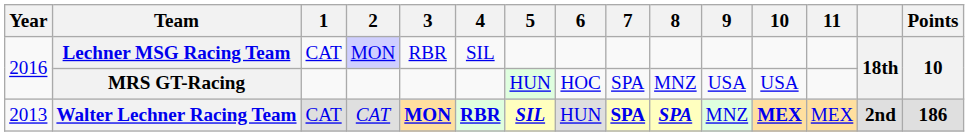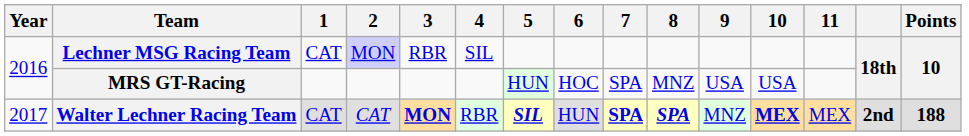 <table class="wikitable" style="text-align:center; font-size:90%">
 <tr>
 <th>Year</th>
 <th>Team</th>
 <th>1</th>
 <th>2</th>
 <th>3</th>
 <th>4</th>
 <th>5</th>
 <th>6</th>
 <th>7</th>
 <th>8</th>
 <th>9</th>
 <th>10</th>
 <th>11</th>
 <th></th>
 <th>Points</th>
 </tr>
 <tr>
 <td rowspan=2><a href='#'>2016</a></td>
 <th><a href='#'>Lechner MSG Racing Team</a></th>
 <td><a href='#'>CAT</a></td>
 <td style="background:#CFCFFF;"><a href='#'>MON</a><br></td>
 <td><a href='#'>RBR</a></td>
 <td><a href='#'>SIL</a></td>
 <td></td>
 <td></td>
 <td></td>
 <td></td>
 <td></td>
 <td></td>
 <td></td>
 <th rowspan=2>18th</th>
 <th rowspan=2>10</th>
 </tr>
 <tr>
 <th>MRS GT-Racing</th>
 <td></td>
 <td></td>
 <td></td>
 <td></td>
 <td style="background:#DFFFDF;"><a href='#'>HUN</a><br></td>
 <td><a href='#'>HOC</a></td>
 <td><a href='#'>SPA</a></td>
 <td><a href='#'>MNZ</a></td>
 <td><a href='#'>USA</a></td>
 <td><a href='#'>USA</a></td>
 <td></td>
 </tr>
 <tr>
-<td><a href='#'>2013</a></td>
+<td><a href='#'>2017</a></td>
 <th><a href='#'>Walter Lechner Racing Team</a></th>
 <td style="background:#DFDFDF;"><a href='#'>CAT</a><br></td>
 <td style="background:#DFDFDF;"><em><a href='#'>CAT</a></em><br></td>
 <td style="background:#FFDF9F;"><strong><a href='#'>MON</a><br></strong></td>
-<td style="background:#DFFFDF;"><strong><a href='#'>RBR</a><br></strong></td>
+<td style="background:#DFFFDF;"><a href='#'>RBR</a><br></td>
 <td style="background:#FFFFBF;"><strong><em><a href='#'>SIL</a></em></strong><br></td>
 <td style="background:#DFDFDF;"><a href='#'>HUN</a><br></td>
 <td style="background:#FFFFBF;"><strong><a href='#'>SPA</a></strong><br></td>
 <td style="background:#FFFFBF;"><strong><em><a href='#'>SPA</a></em></strong><br></td>
 <td style="background:#DFFFDF;"><a href='#'>MNZ</a><br></td>
 <td style="background:#FFDF9F;"><strong><a href='#'>MEX</a></strong><br></td>
 <td style="background:#FFDF9F;"><a href='#'>MEX</a><br></td>
 <th style="background:#DFDFDF;">2nd</th>
-<th style="background:#DFDFDF;">186</th>
+<th style="background:#DFDFDF;">188</th>
 </tr>
 </table>
